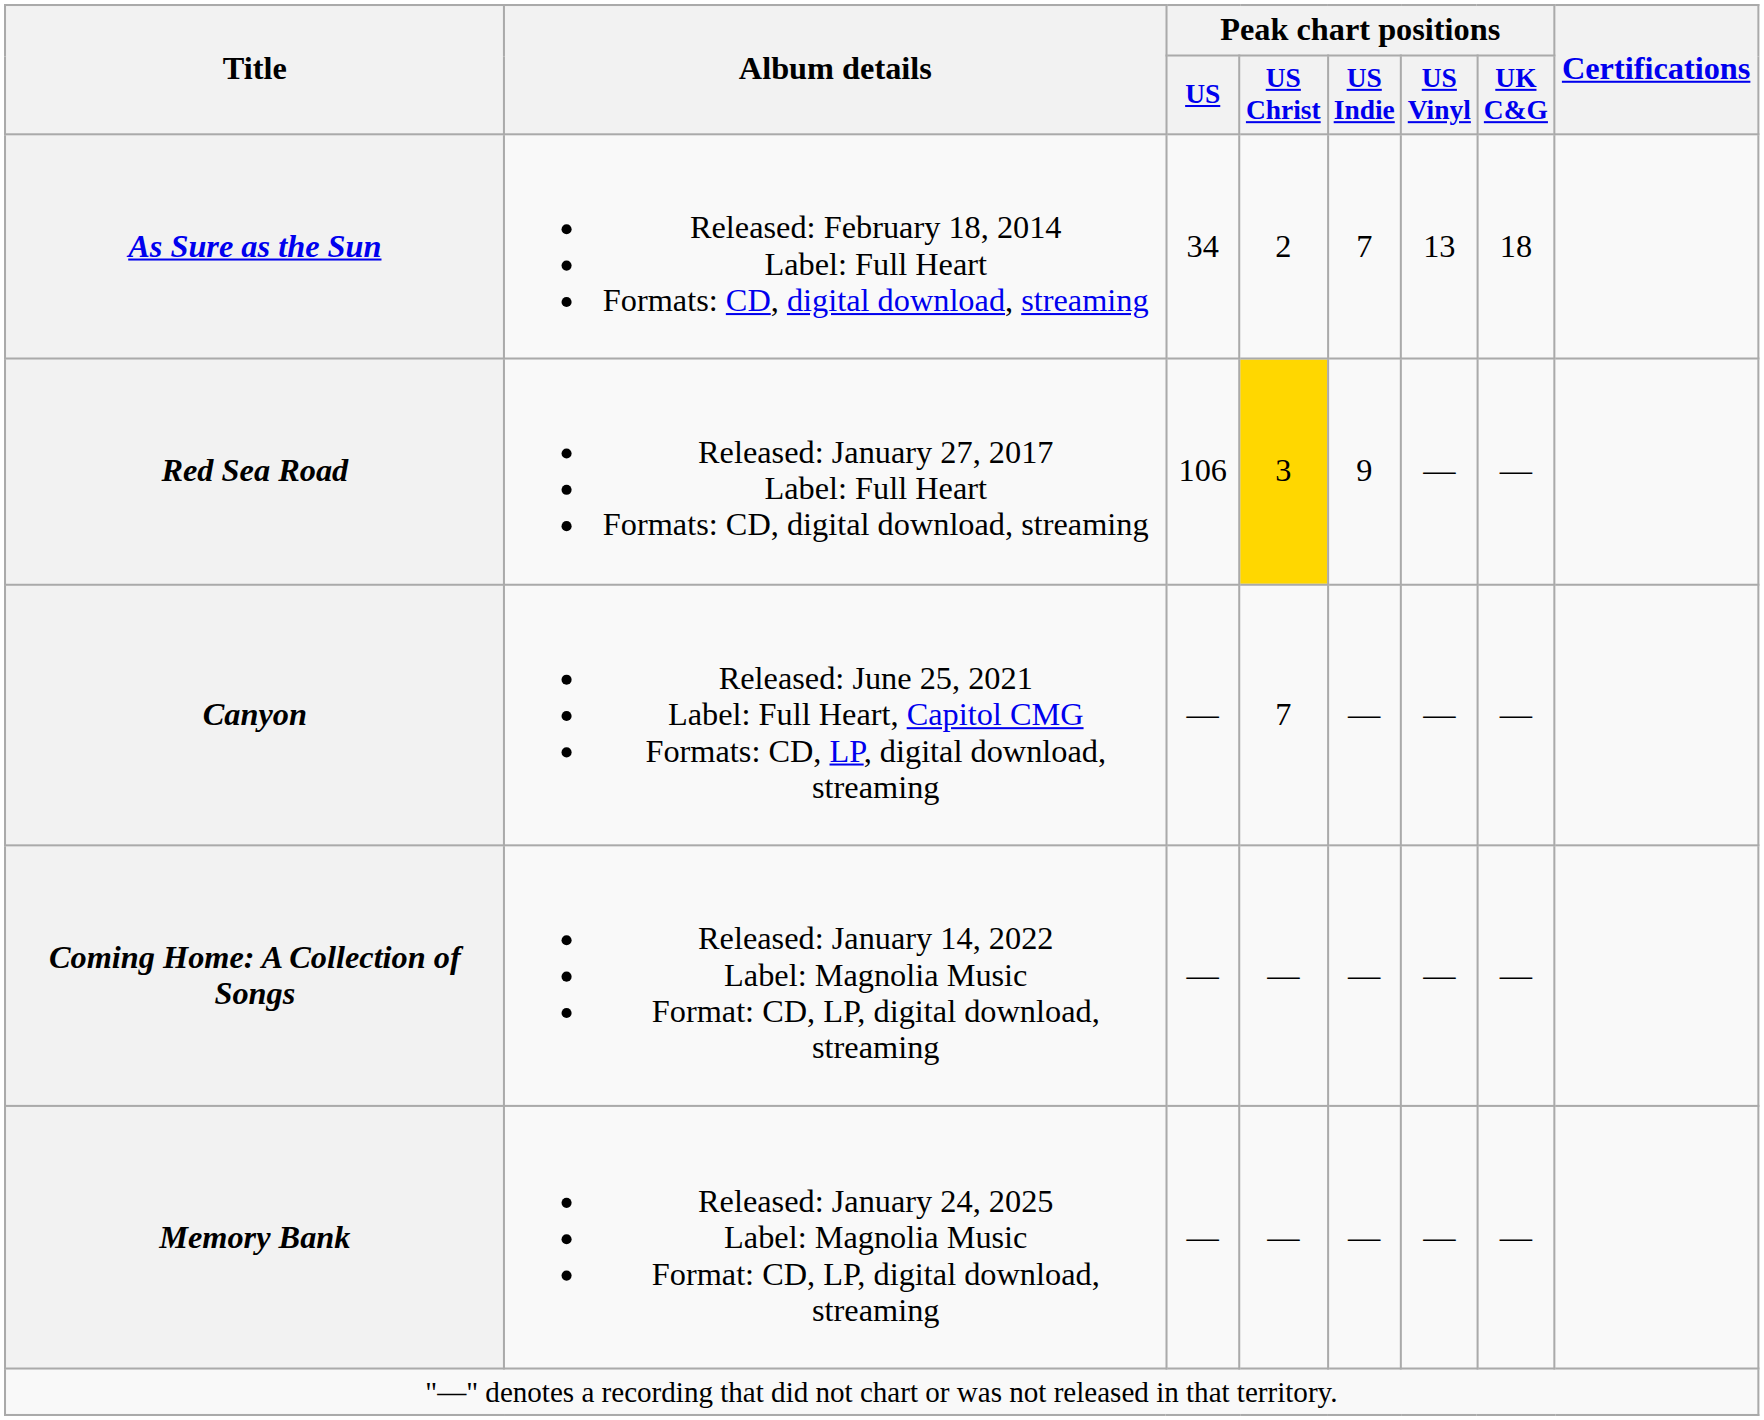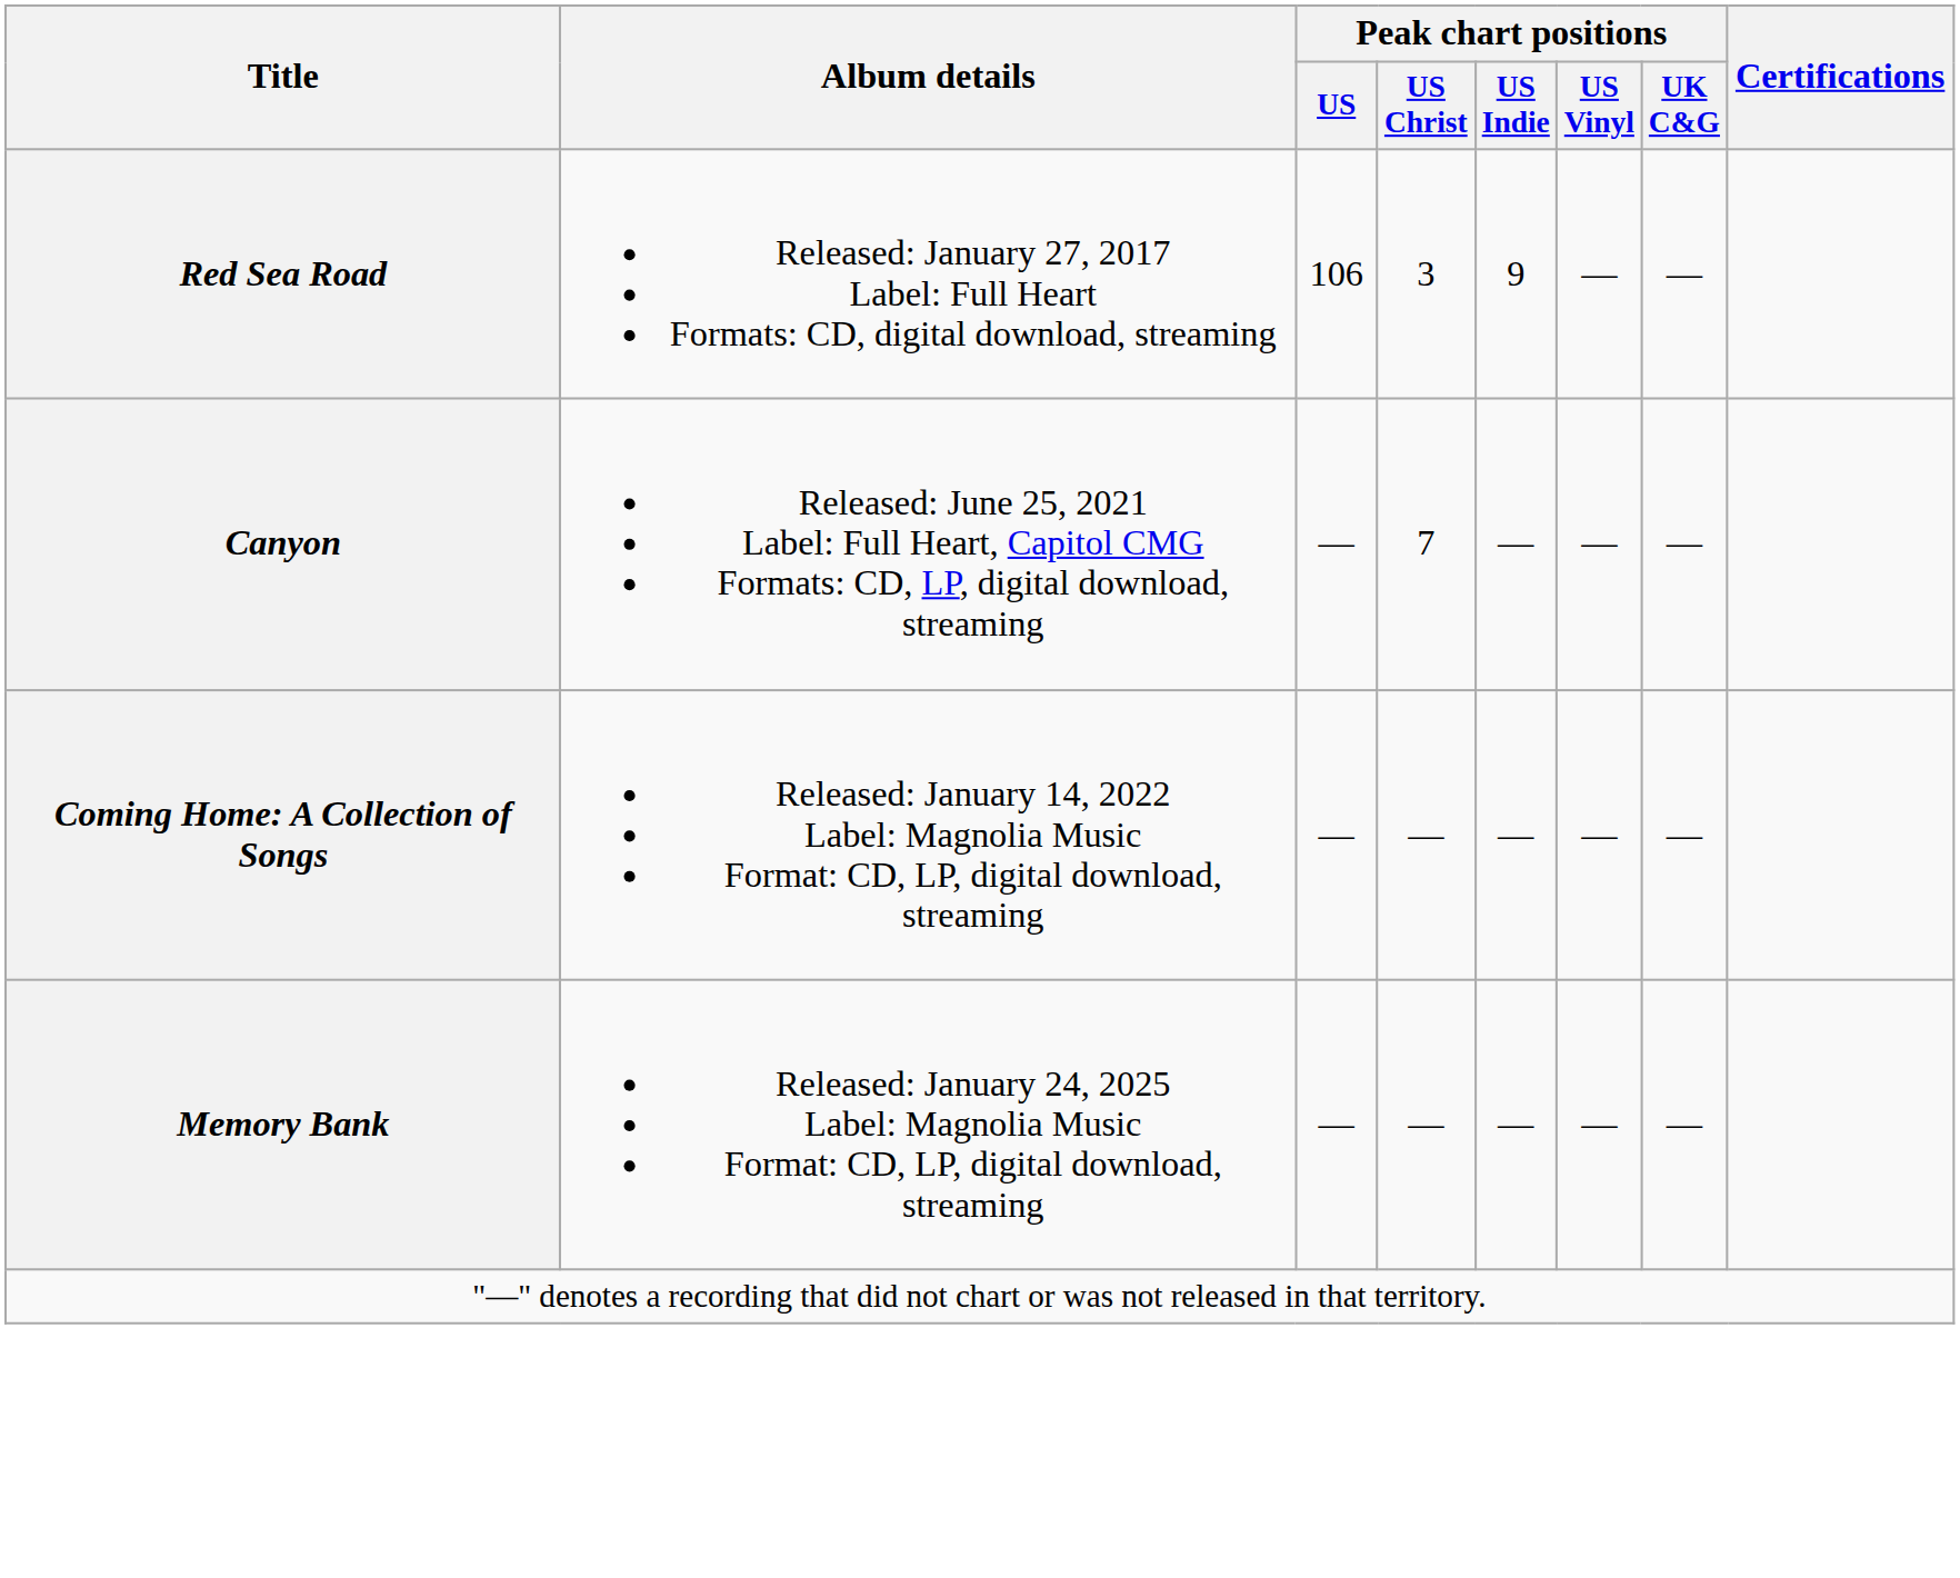 <table class="wikitable plainrowheaders" style="text-align:center;">
 <tr>
 <th rowspan="2" scope="col" style="width:15em;">Title</th>
 <th rowspan="2" scope="col" style="width:20em;">Album details</th>
 <th colspan="5" scope="col">Peak chart positions</th>
 <th rowspan="2" scope="col"><a href='#'>Certifications</a></th>
 </tr>
 <tr>
 <th scope="col" style="width:2.2em;font-size:85%;"><a href='#'>US</a><br></th>
 <th scope="col" style="width:2.2em;font-size:85%;"><a href='#'>US<br>Christ</a><br></th>
 <th scope="col" style="width:2.2em;font-size:85%;"><a href='#'>US<br>Indie</a><br></th>
 <th scope="col" style="width:2.2em;font-size:85%;"><a href='#'>US<br>Vinyl</a><br></th>
 <th scope="col" style="width:2.2em;font-size:85%;"><a href='#'>UK<br>C&G</a><br></th>
 </tr>
 <tr>
-<th scope="row"><em><a href='#'>As Sure as the Sun</a></em></th>
-<td><br><ul><li>Released: February 18, 2014</li><li>Label: Full Heart</li><li>Formats: <a href='#'>CD</a>, <a href='#'>digital download</a>, <a href='#'>streaming</a></li></ul></td>
-<td>34</td>
-<td>2</td>
-<td>7</td>
-<td>13</td>
-<td>18</td>
-<td></td>
-</tr>
-<tr>
 <th scope="row"><em>Red Sea Road</em></th>
 <td><br><ul><li>Released: January 27, 2017</li><li>Label: Full Heart</li><li>Formats: CD, digital download, streaming</li></ul></td>
 <td>106</td>
-<td style="background: gold;">3</td>
+<td>3</td>
 <td>9</td>
 <td>—</td>
 <td>—</td>
 <td></td>
 </tr>
 <tr>
 <th scope="row"><em>Canyon</em></th>
 <td><br><ul><li>Released: June 25, 2021</li><li>Label: Full Heart, <a href='#'>Capitol CMG</a></li><li>Formats: CD, <a href='#'>LP</a>, digital download, streaming</li></ul></td>
 <td>—</td>
 <td>7</td>
 <td>—</td>
 <td>—</td>
 <td>—</td>
 <td></td>
 </tr>
 <tr>
 <th scope="row"><em>Coming Home: A Collection of Songs</em><br></th>
 <td><br><ul><li>Released: January 14, 2022</li><li>Label: Magnolia Music</li><li>Format: CD, LP, digital download, streaming</li></ul></td>
 <td>—</td>
 <td>—</td>
 <td>—</td>
 <td>—</td>
 <td>—</td>
 <td></td>
 </tr>
 <tr>
 <th scope="row"><em>Memory Bank</em><br></th>
 <td><br><ul><li>Released: January 24, 2025</li><li>Label: Magnolia Music</li><li>Format: CD, LP, digital download, streaming</li></ul></td>
 <td>—</td>
 <td>—</td>
 <td>—</td>
 <td>—</td>
 <td>—</td>
 <td></td>
 </tr>
 <tr>
 <td colspan="8" style="font-size:90%">"—" denotes a recording that did not chart or was not released in that territory.</td>
 </tr>
 </table>
